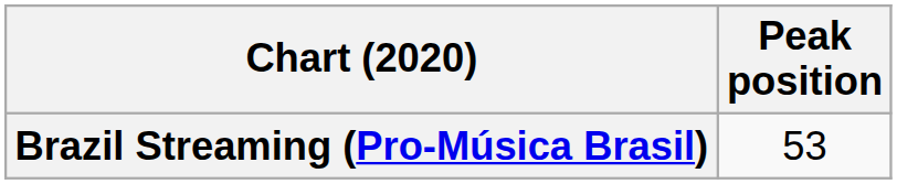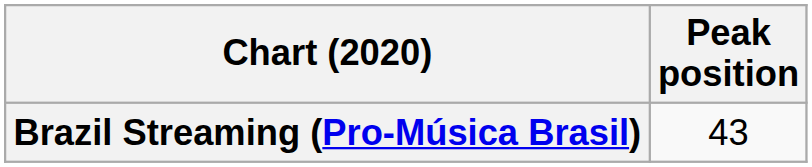 <table class="wikitable plainrowheaders" style="text-align:center">
 <tr>
 <th scope="col">Chart (2020)</th>
 <th scope="col">Peak<br>position</th>
 </tr>
 <tr>
 <th scope="row">Brazil Streaming (<a href='#'>Pro-Música Brasil</a>)</th>
-<td>53</td>
+<td>43</td>
 </tr>
 </table>
